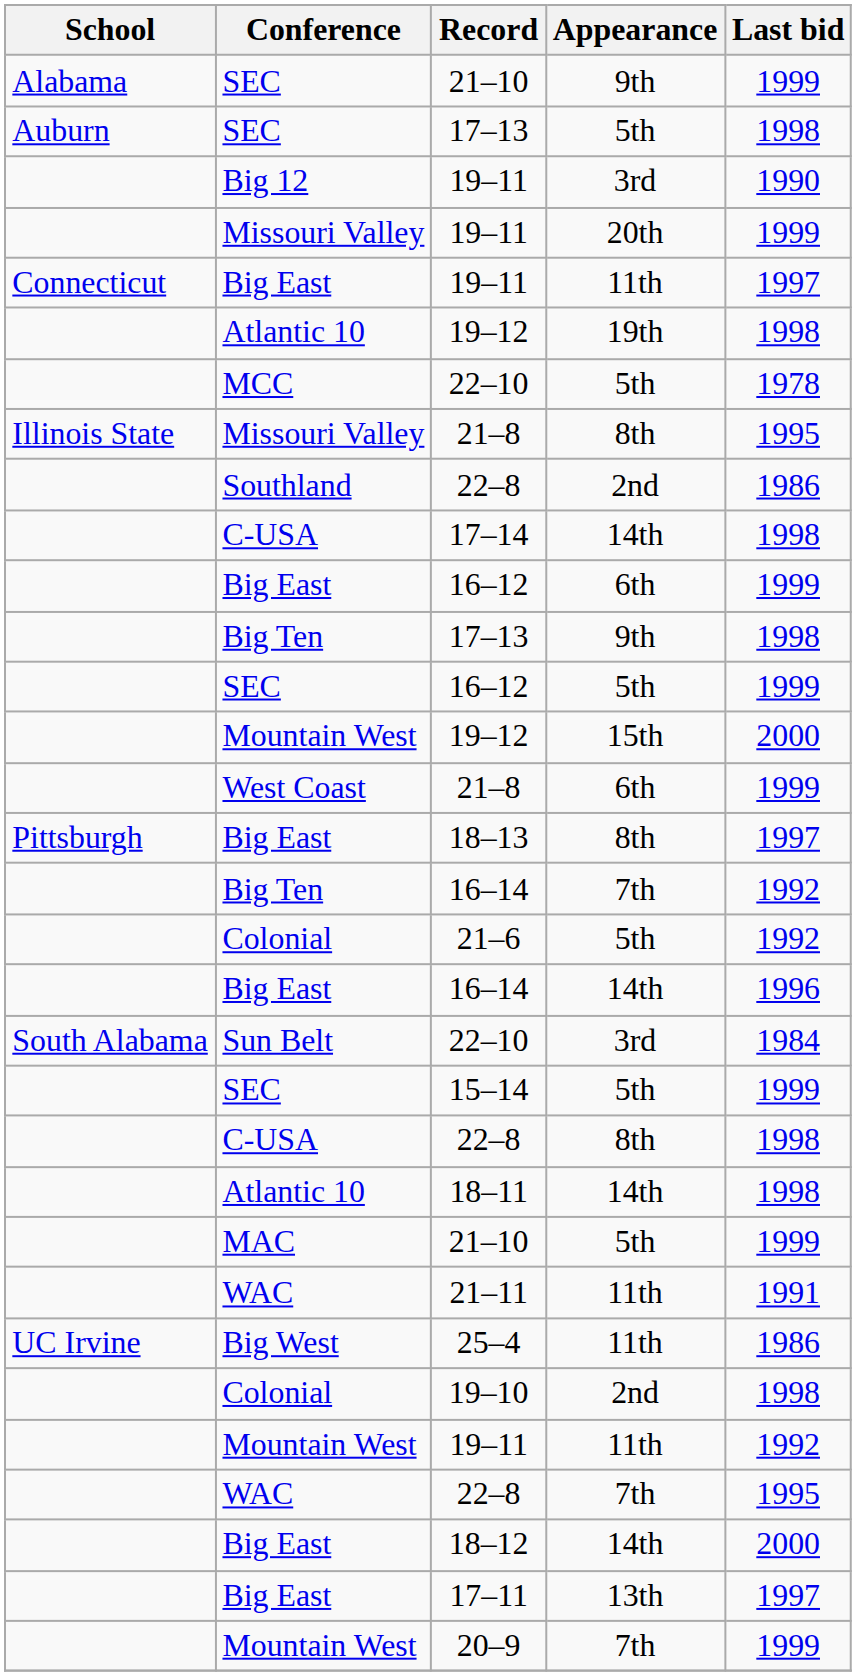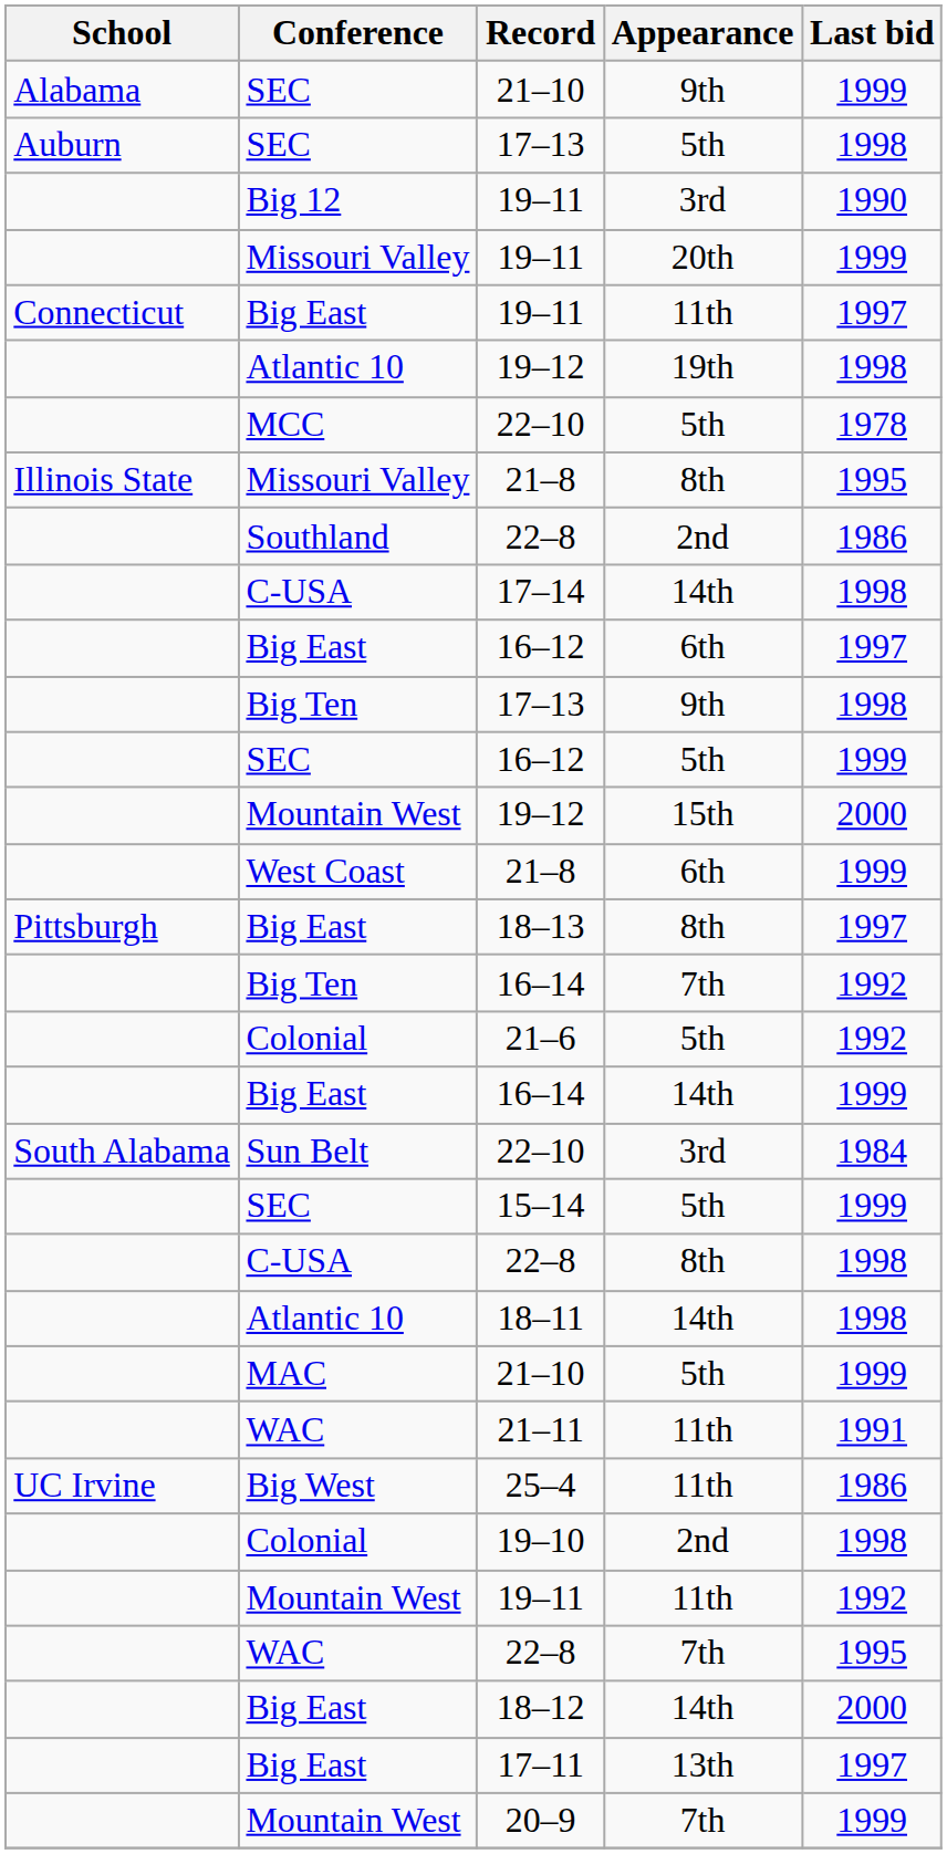 <table class="wikitable sortable" style="text-align: center;">
 <tr>
 <th>School</th>
 <th>Conference</th>
 <th>Record</th>
 <th>Appearance</th>
 <th>Last bid</th>
 </tr>
 <tr>
 <td align=left><a href='#'>Alabama</a></td>
 <td align=left><a href='#'>SEC</a></td>
 <td>21–10</td>
 <td>9th</td>
 <td><a href='#'>1999</a></td>
 </tr>
 <tr>
 <td align=left><a href='#'>Auburn</a></td>
 <td align=left><a href='#'>SEC</a></td>
 <td>17–13</td>
 <td>5th</td>
 <td><a href='#'>1998</a></td>
 </tr>
 <tr>
 <td align=left></td>
 <td align=left><a href='#'>Big 12</a></td>
 <td>19–11</td>
 <td>3rd</td>
 <td><a href='#'>1990</a></td>
 </tr>
 <tr>
 <td align=left></td>
 <td align=left><a href='#'>Missouri Valley</a></td>
 <td>19–11</td>
 <td>20th</td>
 <td><a href='#'>1999</a></td>
 </tr>
 <tr>
 <td align=left><a href='#'>Connecticut</a></td>
 <td align=left><a href='#'>Big East</a></td>
 <td>19–11</td>
 <td>11th</td>
 <td><a href='#'>1997</a></td>
 </tr>
 <tr>
 <td align=left></td>
 <td align=left><a href='#'>Atlantic 10</a></td>
 <td>19–12</td>
 <td>19th</td>
 <td><a href='#'>1998</a></td>
 </tr>
 <tr>
 <td align=left></td>
 <td align=left><a href='#'>MCC</a></td>
 <td>22–10</td>
 <td>5th</td>
 <td><a href='#'>1978</a></td>
 </tr>
 <tr>
 <td align=left><a href='#'>Illinois State</a></td>
 <td align=left><a href='#'>Missouri Valley</a></td>
 <td>21–8</td>
 <td>8th</td>
 <td><a href='#'>1995</a></td>
 </tr>
 <tr>
 <td align=left></td>
 <td align=left><a href='#'>Southland</a></td>
 <td>22–8</td>
 <td>2nd</td>
 <td><a href='#'>1986</a></td>
 </tr>
 <tr>
 <td align=left></td>
 <td align=left><a href='#'>C-USA</a></td>
 <td>17–14</td>
 <td>14th</td>
 <td><a href='#'>1998</a></td>
 </tr>
 <tr>
 <td align=left></td>
 <td align=left><a href='#'>Big East</a></td>
 <td>16–12</td>
 <td>6th</td>
-<td><a href='#'>1999</a></td>
+<td><a href='#'>1997</a></td>
 </tr>
 <tr>
 <td align=left></td>
 <td align=left><a href='#'>Big Ten</a></td>
 <td>17–13</td>
 <td>9th</td>
 <td><a href='#'>1998</a></td>
 </tr>
 <tr>
 <td align=left></td>
 <td align=left><a href='#'>SEC</a></td>
 <td>16–12</td>
 <td>5th</td>
 <td><a href='#'>1999</a></td>
 </tr>
 <tr>
 <td align=left></td>
 <td align=left><a href='#'>Mountain West</a></td>
 <td>19–12</td>
 <td>15th</td>
 <td><a href='#'>2000</a></td>
 </tr>
 <tr>
 <td align=left></td>
 <td align=left><a href='#'>West Coast</a></td>
 <td>21–8</td>
 <td>6th</td>
 <td><a href='#'>1999</a></td>
 </tr>
 <tr>
 <td align=left><a href='#'>Pittsburgh</a></td>
 <td align=left><a href='#'>Big East</a></td>
 <td>18–13</td>
 <td>8th</td>
 <td><a href='#'>1997</a></td>
 </tr>
 <tr>
 <td align=left></td>
 <td align=left><a href='#'>Big Ten</a></td>
 <td>16–14</td>
 <td>7th</td>
 <td><a href='#'>1992</a></td>
 </tr>
 <tr>
 <td align=left></td>
 <td align=left><a href='#'>Colonial</a></td>
 <td>21–6</td>
 <td>5th</td>
 <td><a href='#'>1992</a></td>
 </tr>
 <tr>
 <td align=left></td>
 <td align=left><a href='#'>Big East</a></td>
 <td>16–14</td>
 <td>14th</td>
-<td><a href='#'>1996</a></td>
+<td><a href='#'>1999</a></td>
 </tr>
 <tr>
 <td align=left><a href='#'>South Alabama</a></td>
 <td align=left><a href='#'>Sun Belt</a></td>
 <td>22–10</td>
 <td>3rd</td>
 <td><a href='#'>1984</a></td>
 </tr>
 <tr>
 <td align=left></td>
 <td align=left><a href='#'>SEC</a></td>
 <td>15–14</td>
 <td>5th</td>
 <td><a href='#'>1999</a></td>
 </tr>
 <tr>
 <td align=left></td>
 <td align=left><a href='#'>C-USA</a></td>
 <td>22–8</td>
 <td>8th</td>
 <td><a href='#'>1998</a></td>
 </tr>
 <tr>
 <td align=left></td>
 <td align=left><a href='#'>Atlantic 10</a></td>
 <td>18–11</td>
 <td>14th</td>
 <td><a href='#'>1998</a></td>
 </tr>
 <tr>
 <td align=left></td>
 <td align=left><a href='#'>MAC</a></td>
 <td>21–10</td>
 <td>5th</td>
 <td><a href='#'>1999</a></td>
 </tr>
 <tr>
 <td align=left></td>
 <td align=left><a href='#'>WAC</a></td>
 <td>21–11</td>
 <td>11th</td>
 <td><a href='#'>1991</a></td>
 </tr>
 <tr>
 <td align=left><a href='#'>UC Irvine</a></td>
 <td align=left><a href='#'>Big West</a></td>
 <td>25–4</td>
 <td>11th</td>
 <td><a href='#'>1986</a></td>
 </tr>
 <tr>
 <td align=left></td>
 <td align=left><a href='#'>Colonial</a></td>
 <td>19–10</td>
 <td>2nd</td>
 <td><a href='#'>1998</a></td>
 </tr>
 <tr>
 <td align=left></td>
 <td align=left><a href='#'>Mountain West</a></td>
 <td>19–11</td>
 <td>11th</td>
 <td><a href='#'>1992</a></td>
 </tr>
 <tr>
 <td align=left></td>
 <td align=left><a href='#'>WAC</a></td>
 <td>22–8</td>
 <td>7th</td>
 <td><a href='#'>1995</a></td>
 </tr>
 <tr>
 <td align=left></td>
 <td align=left><a href='#'>Big East</a></td>
 <td>18–12</td>
 <td>14th</td>
 <td><a href='#'>2000</a></td>
 </tr>
 <tr>
 <td align=left></td>
 <td align=left><a href='#'>Big East</a></td>
 <td>17–11</td>
 <td>13th</td>
 <td><a href='#'>1997</a></td>
 </tr>
 <tr>
 <td align=left></td>
 <td align=left><a href='#'>Mountain West</a></td>
 <td>20–9</td>
 <td>7th</td>
 <td><a href='#'>1999</a></td>
 </tr>
 <tr>
 </tr>
 </table>
